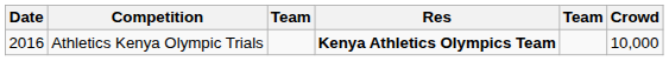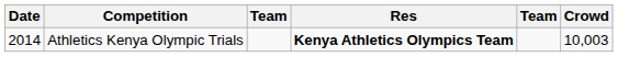 <table class="wikitable">
 <tr>
 <th>Date</th>
 <th>Competition</th>
 <th>Team</th>
 <th>Res</th>
 <th>Team</th>
 <th>Crowd</th>
 </tr>
 <tr>
-<td>2016</td>
+<td>2014</td>
 <td>Athletics Kenya Olympic Trials</td>
 <td></td>
 <td align=center><strong>Kenya Athletics Olympics Team</strong></td>
 <td></td>
-<td>10,000</td>
+<td>10,003</td>
 </tr>
 </table>
